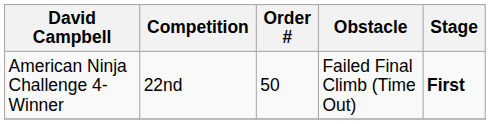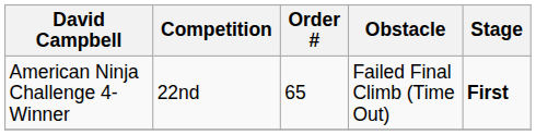 <table class="wikitable" width=50%>
 <tr>
 <th scope="col" width="300px">David Campbell</th>
 <th scope="col" width="125px">Competition</th>
 <th scope="col" width="75px">Order #</th>
 <th scope="col" width="175px">Obstacle</th>
 <th scope="col" width="75px">Stage</th>
 </tr>
 <tr>
 <td>American Ninja Challenge 4-Winner</td>
 <td>22nd</td>
-<td>50</td>
+<td>65</td>
 <td>Failed Final Climb (Time Out)</td>
 <td><strong>First</strong></td>
 </tr>
 <tr>
 </tr>
 </table>
